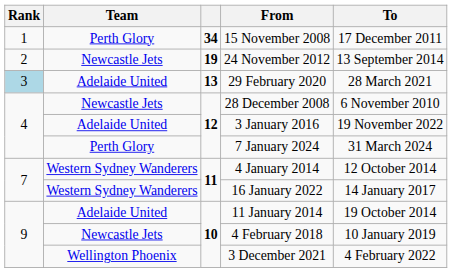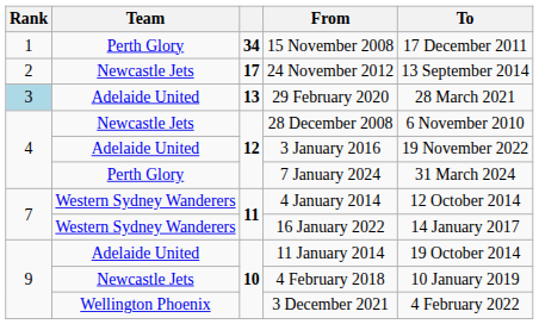 <table class="wikitable" style="text-align: center; margin-left:12px; float:left;">
 <tr>
 <th>Rank</th>
 <th>Team</th>
 <th></th>
 <th>From</th>
 <th>To</th>
 </tr>
 <tr>
 <td>1</td>
 <td><a href='#'>Perth Glory</a></td>
 <td><strong>34</strong></td>
 <td>15 November 2008</td>
 <td>17 December 2011</td>
 </tr>
 <tr>
 <td>2</td>
 <td><a href='#'>Newcastle Jets</a></td>
-<td><strong>19</strong></td>
+<td><strong>17</strong></td>
 <td>24 November 2012</td>
 <td>13 September 2014</td>
 </tr>
 <tr>
 <td style="background: lightblue;">3</td>
 <td><a href='#'>Adelaide United</a></td>
 <td><strong>13</strong></td>
 <td>29 February 2020</td>
 <td>28 March 2021</td>
 </tr>
 <tr>
 <td rowspan=3>4</td>
 <td><a href='#'>Newcastle Jets</a></td>
 <td rowspan=3><strong>12</strong></td>
 <td>28 December 2008</td>
 <td>6 November 2010</td>
 </tr>
 <tr>
 <td><a href='#'>Adelaide United</a></td>
 <td>3 January 2016</td>
 <td>19 November 2022</td>
 </tr>
 <tr>
 <td><a href='#'>Perth Glory</a></td>
 <td>7 January 2024</td>
 <td>31 March 2024</td>
 </tr>
 <tr>
 <td rowspan=2>7</td>
 <td><a href='#'>Western Sydney Wanderers</a></td>
 <td rowspan=2><strong>11</strong></td>
 <td>4 January 2014</td>
 <td>12 October 2014</td>
 </tr>
 <tr>
 <td><a href='#'>Western Sydney Wanderers</a></td>
 <td>16 January 2022</td>
 <td>14 January 2017</td>
 </tr>
 <tr>
 <td rowspan=3>9</td>
 <td><a href='#'>Adelaide United</a></td>
 <td rowspan=3><strong>10</strong></td>
 <td>11 January 2014</td>
 <td>19 October 2014</td>
 </tr>
 <tr>
 <td><a href='#'>Newcastle Jets</a></td>
 <td>4 February 2018</td>
 <td>10 January 2019</td>
 </tr>
 <tr>
 <td><a href='#'>Wellington Phoenix</a></td>
 <td>3 December 2021</td>
 <td>4 February 2022</td>
 </tr>
 </table>
